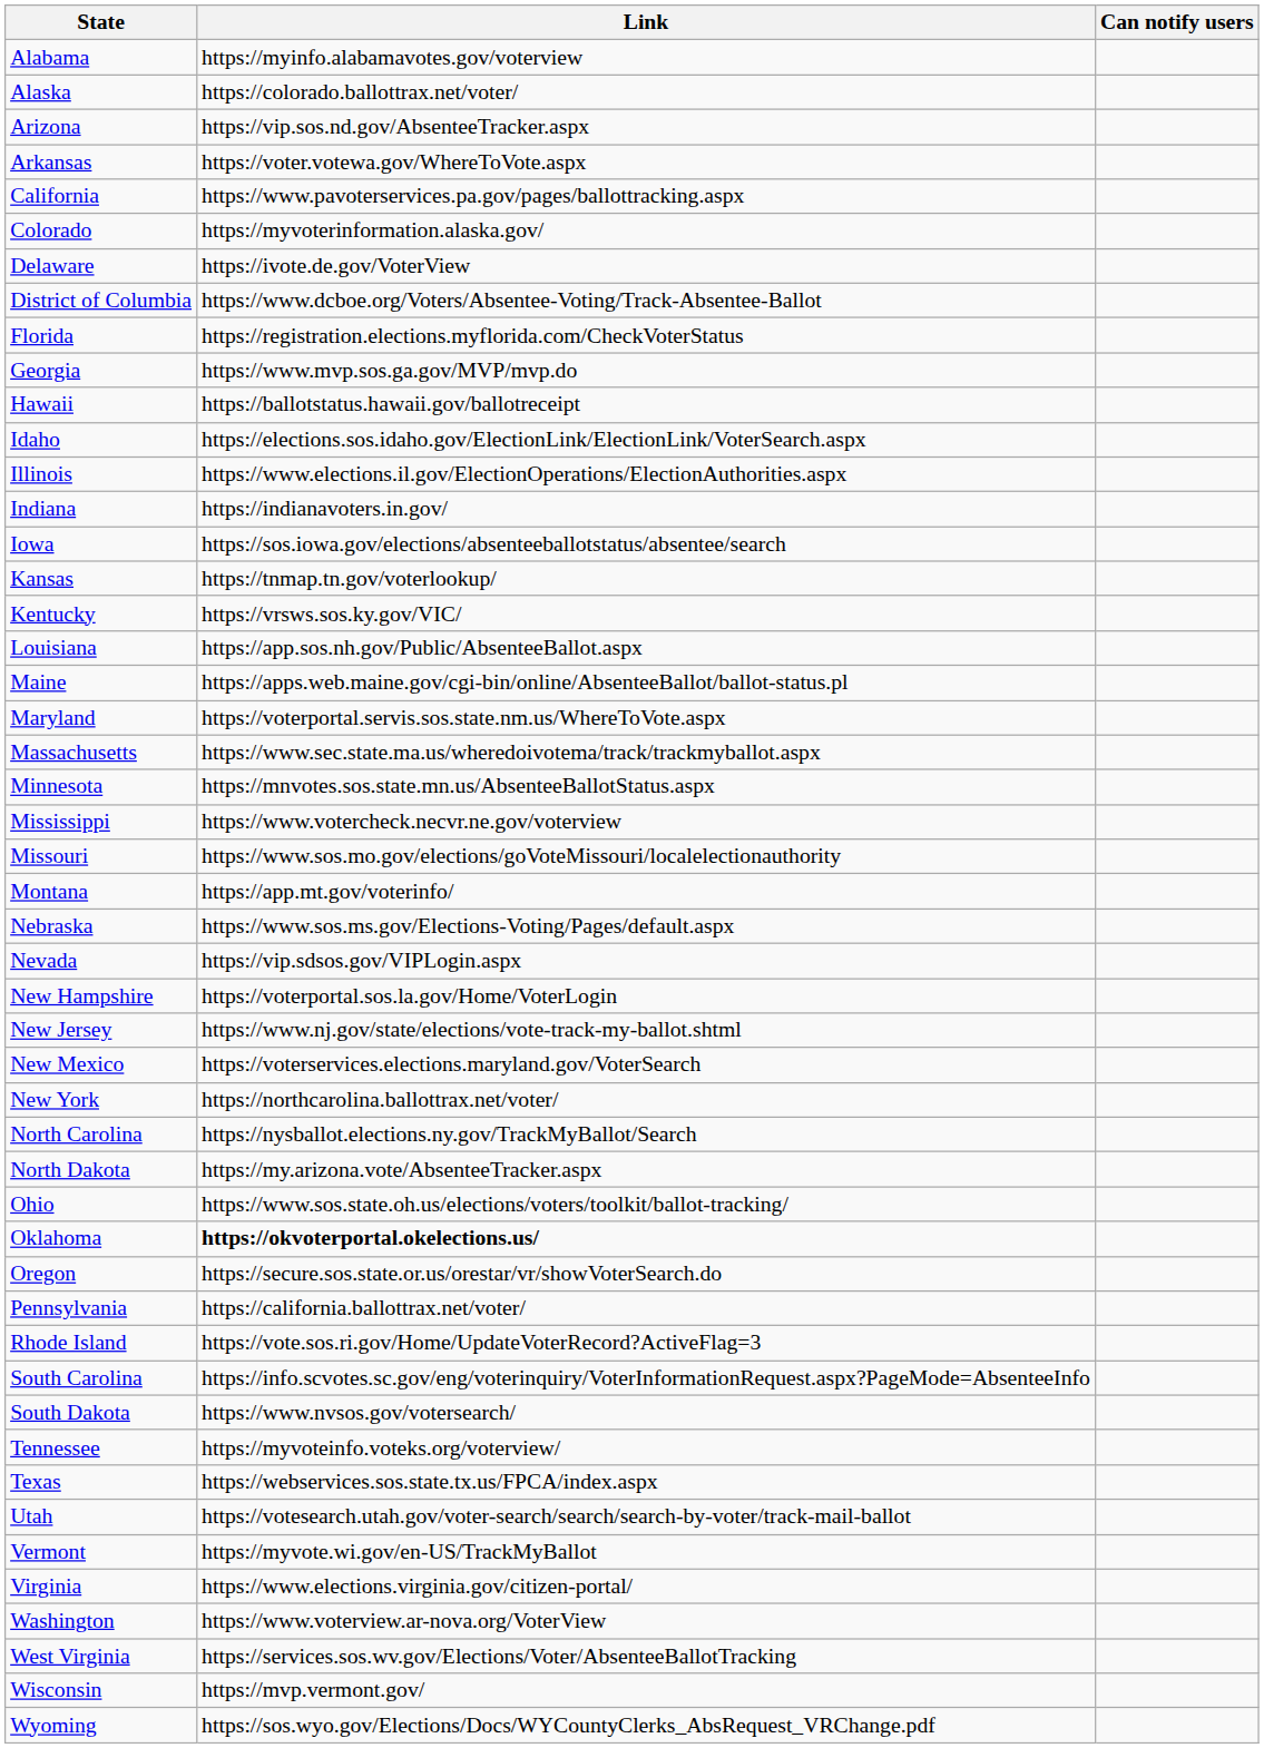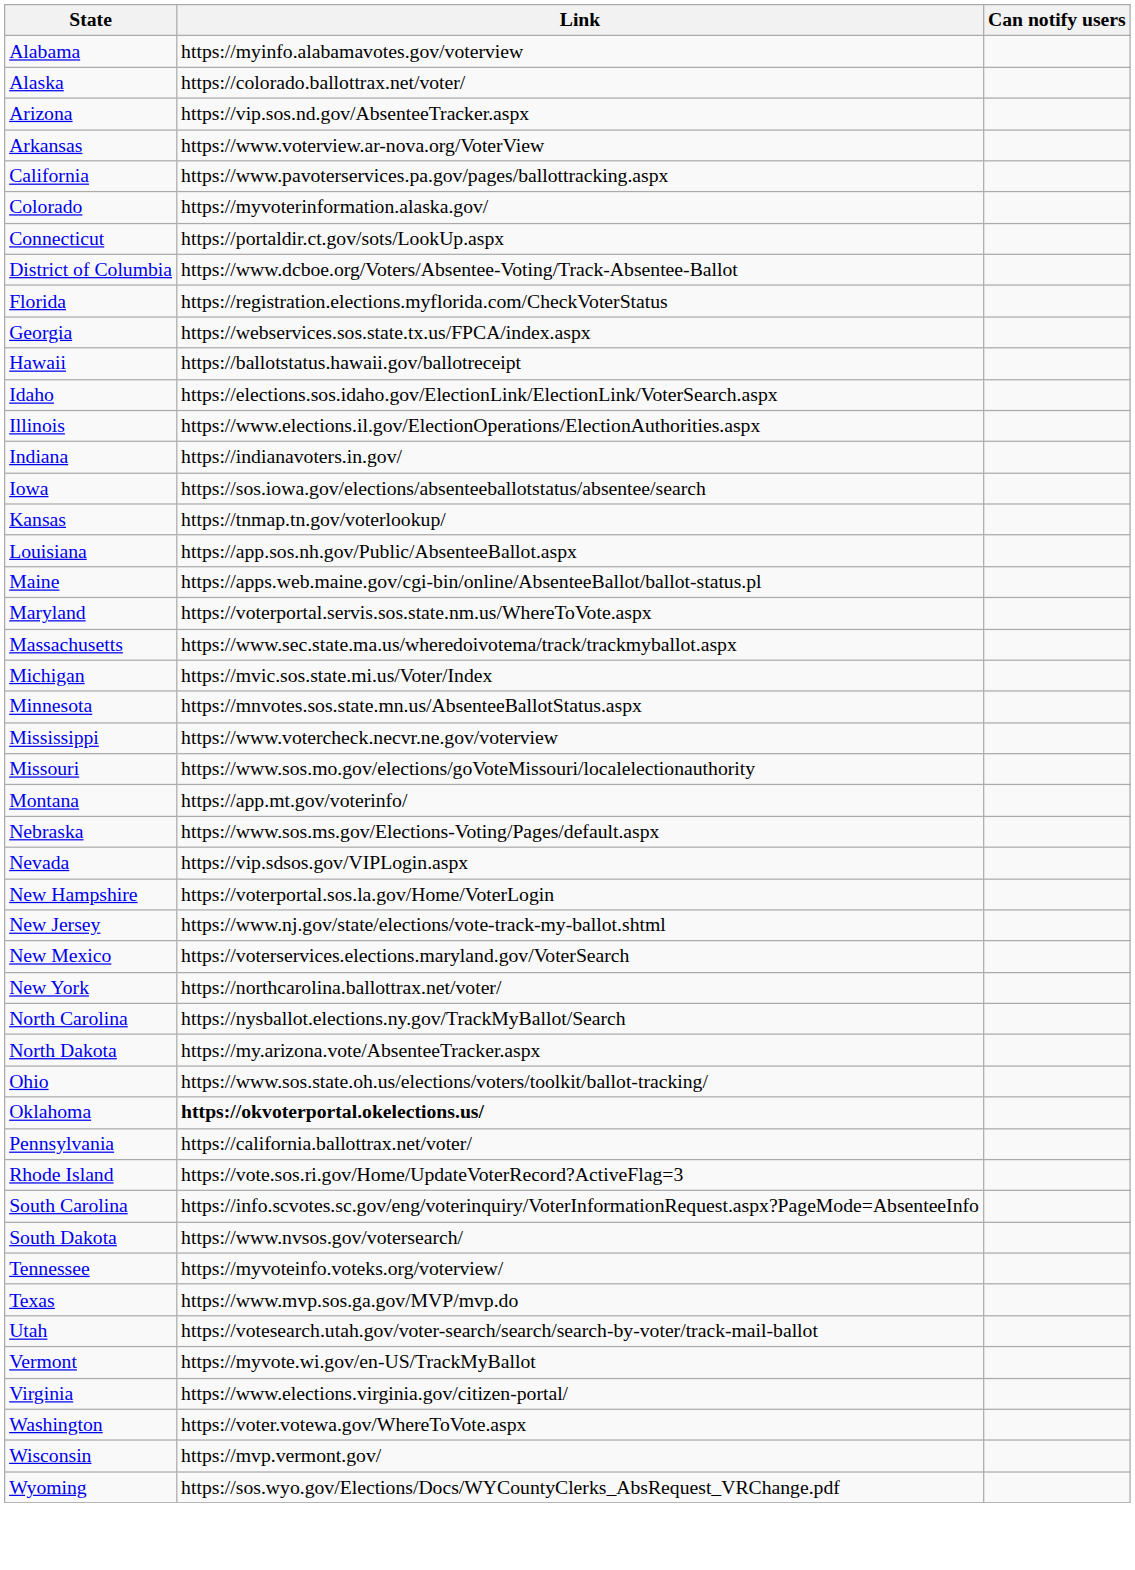 <table class="wikitable">
 <tr>
 <th>State</th>
 <th>Link</th>
 <th>Can notify users</th>
 </tr>
 <tr>
 <td><a href='#'>Alabama</a></td>
 <td>https://myinfo.alabamavotes.gov/voterview</td>
 <td></td>
 </tr>
 <tr>
 <td><a href='#'>Alaska</a></td>
 <td>https://colorado.ballottrax.net/voter/</td>
 <td></td>
 </tr>
 <tr>
 <td><a href='#'>Arizona</a></td>
 <td>https://vip.sos.nd.gov/AbsenteeTracker.aspx</td>
 <td></td>
 </tr>
 <tr>
 <td><a href='#'>Arkansas</a></td>
-<td>https://voter.votewa.gov/WhereToVote.aspx</td>
+<td>https://www.voterview.ar-nova.org/VoterView</td>
 <td></td>
 </tr>
 <tr>
 <td><a href='#'>California</a></td>
 <td>https://www.pavoterservices.pa.gov/pages/ballottracking.aspx</td>
 <td></td>
 </tr>
 <tr>
 <td><a href='#'>Colorado</a></td>
 <td>https://myvoterinformation.alaska.gov/</td>
 <td></td>
 </tr>
 <tr>
-<td><a href='#'>Delaware</a></td>
-<td>https://ivote.de.gov/VoterView</td>
+<td><a href='#'>Connecticut</a></td>
+<td>https://portaldir.ct.gov/sots/LookUp.aspx</td>
 <td></td>
 </tr>
 <tr>
 <td><a href='#'>District of Columbia</a></td>
 <td>https://www.dcboe.org/Voters/Absentee-Voting/Track-Absentee-Ballot</td>
 <td></td>
 </tr>
 <tr>
 <td><a href='#'>Florida</a></td>
 <td>https://registration.elections.myflorida.com/CheckVoterStatus</td>
 <td></td>
 </tr>
 <tr>
 <td><a href='#'>Georgia</a></td>
-<td>https://www.mvp.sos.ga.gov/MVP/mvp.do</td>
+<td>https://webservices.sos.state.tx.us/FPCA/index.aspx</td>
 <td></td>
 </tr>
 <tr>
 <td><a href='#'>Hawaii</a></td>
 <td>https://ballotstatus.hawaii.gov/ballotreceipt</td>
 <td></td>
 </tr>
 <tr>
 <td><a href='#'>Idaho</a></td>
 <td>https://elections.sos.idaho.gov/ElectionLink/ElectionLink/VoterSearch.aspx</td>
 <td></td>
 </tr>
 <tr>
 <td><a href='#'>Illinois</a></td>
 <td>https://www.elections.il.gov/ElectionOperations/ElectionAuthorities.aspx</td>
 <td></td>
 </tr>
 <tr>
 <td><a href='#'>Indiana</a></td>
 <td>https://indianavoters.in.gov/</td>
 <td></td>
 </tr>
 <tr>
 <td><a href='#'>Iowa</a></td>
 <td>https://sos.iowa.gov/elections/absenteeballotstatus/absentee/search</td>
 <td></td>
 </tr>
 <tr>
 <td><a href='#'>Kansas</a></td>
 <td>https://tnmap.tn.gov/voterlookup/</td>
 <td></td>
 </tr>
 <tr>
-<td><a href='#'>Kentucky</a></td>
-<td>https://vrsws.sos.ky.gov/VIC/</td>
-<td></td>
-</tr>
-<tr>
 <td><a href='#'>Louisiana</a></td>
 <td>https://app.sos.nh.gov/Public/AbsenteeBallot.aspx</td>
 <td></td>
 </tr>
 <tr>
 <td><a href='#'>Maine</a></td>
 <td>https://apps.web.maine.gov/cgi-bin/online/AbsenteeBallot/ballot-status.pl</td>
 <td></td>
 </tr>
 <tr>
 <td><a href='#'>Maryland</a></td>
 <td>https://voterportal.servis.sos.state.nm.us/WhereToVote.aspx</td>
 <td></td>
 </tr>
 <tr>
 <td><a href='#'>Massachusetts</a></td>
 <td>https://www.sec.state.ma.us/wheredoivotema/track/trackmyballot.aspx</td>
+<td></td>
+</tr>
+<tr>
+<td><a href='#'>Michigan</a></td>
+<td>https://mvic.sos.state.mi.us/Voter/Index</td>
 <td></td>
 </tr>
 <tr>
 <td><a href='#'>Minnesota</a></td>
 <td>https://mnvotes.sos.state.mn.us/AbsenteeBallotStatus.aspx</td>
 <td></td>
 </tr>
 <tr>
 <td><a href='#'>Mississippi</a></td>
 <td>https://www.votercheck.necvr.ne.gov/voterview</td>
 <td></td>
 </tr>
 <tr>
 <td><a href='#'>Missouri</a></td>
 <td>https://www.sos.mo.gov/elections/goVoteMissouri/localelectionauthority</td>
 <td></td>
 </tr>
 <tr>
 <td><a href='#'>Montana</a></td>
 <td>https://app.mt.gov/voterinfo/</td>
 <td></td>
 </tr>
 <tr>
 <td><a href='#'>Nebraska</a></td>
 <td>https://www.sos.ms.gov/Elections-Voting/Pages/default.aspx</td>
 <td></td>
 </tr>
 <tr>
 <td><a href='#'>Nevada</a></td>
 <td>https://vip.sdsos.gov/VIPLogin.aspx</td>
 <td></td>
 </tr>
 <tr>
 <td><a href='#'>New Hampshire</a></td>
 <td>https://voterportal.sos.la.gov/Home/VoterLogin</td>
 <td></td>
 </tr>
 <tr>
 <td><a href='#'>New Jersey</a></td>
 <td>https://www.nj.gov/state/elections/vote-track-my-ballot.shtml</td>
 <td></td>
 </tr>
 <tr>
 <td><a href='#'>New Mexico</a></td>
 <td>https://voterservices.elections.maryland.gov/VoterSearch</td>
 <td></td>
 </tr>
 <tr>
 <td><a href='#'>New York</a></td>
 <td>https://northcarolina.ballottrax.net/voter/</td>
 <td></td>
 </tr>
 <tr>
 <td><a href='#'>North Carolina</a></td>
 <td>https://nysballot.elections.ny.gov/TrackMyBallot/Search</td>
 <td></td>
 </tr>
 <tr>
 <td><a href='#'>North Dakota</a></td>
 <td>https://my.arizona.vote/AbsenteeTracker.aspx</td>
 <td></td>
 </tr>
 <tr>
 <td><a href='#'>Ohio</a></td>
 <td>https://www.sos.state.oh.us/elections/voters/toolkit/ballot-tracking/</td>
 <td></td>
 </tr>
 <tr>
 <td><a href='#'>Oklahoma</a></td>
 <td><strong>https://okvoterportal.okelections.us/</strong></td>
 <td></td>
 </tr>
 <tr>
-<td><a href='#'>Oregon</a></td>
-<td>https://secure.sos.state.or.us/orestar/vr/showVoterSearch.do</td>
-<td></td>
-</tr>
-<tr>
 <td><a href='#'>Pennsylvania</a></td>
 <td>https://california.ballottrax.net/voter/</td>
 <td></td>
 </tr>
 <tr>
 <td><a href='#'>Rhode Island</a></td>
 <td>https://vote.sos.ri.gov/Home/UpdateVoterRecord?ActiveFlag=3</td>
 <td></td>
 </tr>
 <tr>
 <td><a href='#'>South Carolina</a></td>
 <td>https://info.scvotes.sc.gov/eng/voterinquiry/VoterInformationRequest.aspx?PageMode=AbsenteeInfo</td>
 <td></td>
 </tr>
 <tr>
 <td><a href='#'>South Dakota</a></td>
 <td>https://www.nvsos.gov/votersearch/</td>
 <td></td>
 </tr>
 <tr>
 <td><a href='#'>Tennessee</a></td>
 <td>https://myvoteinfo.voteks.org/voterview/</td>
 <td></td>
 </tr>
 <tr>
 <td><a href='#'>Texas</a></td>
-<td>https://webservices.sos.state.tx.us/FPCA/index.aspx</td>
+<td>https://www.mvp.sos.ga.gov/MVP/mvp.do</td>
 <td></td>
 </tr>
 <tr>
 <td><a href='#'>Utah</a></td>
 <td>https://votesearch.utah.gov/voter-search/search/search-by-voter/track-mail-ballot</td>
 <td></td>
 </tr>
 <tr>
 <td><a href='#'>Vermont</a></td>
 <td>https://myvote.wi.gov/en-US/TrackMyBallot</td>
 <td></td>
 </tr>
 <tr>
 <td><a href='#'>Virginia</a></td>
 <td>https://www.elections.virginia.gov/citizen-portal/</td>
 <td></td>
 </tr>
 <tr>
 <td><a href='#'>Washington</a></td>
-<td>https://www.voterview.ar-nova.org/VoterView</td>
-<td></td>
-</tr>
-<tr>
-<td><a href='#'>West Virginia</a></td>
-<td>https://services.sos.wv.gov/Elections/Voter/AbsenteeBallotTracking</td>
+<td>https://voter.votewa.gov/WhereToVote.aspx</td>
 <td></td>
 </tr>
 <tr>
 <td><a href='#'>Wisconsin</a></td>
 <td>https://mvp.vermont.gov/</td>
 <td></td>
 </tr>
 <tr>
 <td><a href='#'>Wyoming</a></td>
 <td>https://sos.wyo.gov/Elections/Docs/WYCountyClerks_AbsRequest_VRChange.pdf</td>
 <td></td>
 </tr>
 </table>
